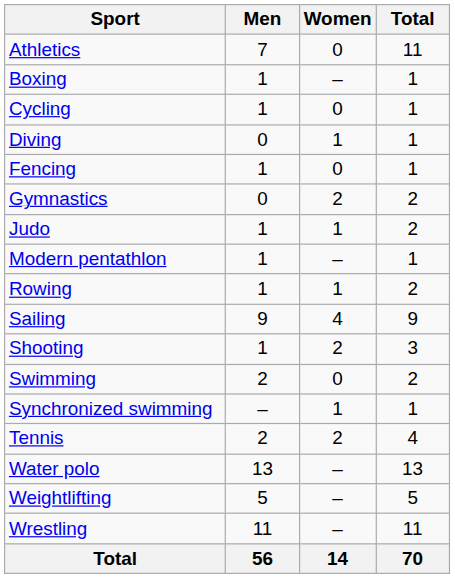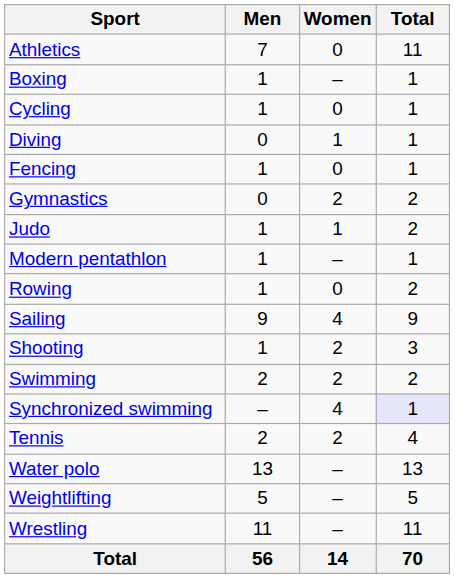 <table class="wikitable sortable" style="text-align:center;">
 <tr>
 <th width=180>Sport</th>
 <th width=55>Men</th>
 <th width=55>Women</th>
 <th width=55>Total</th>
 </tr>
 <tr>
 <td align=left><a href='#'>Athletics</a></td>
 <td>7</td>
 <td>0</td>
 <td>11</td>
 </tr>
 <tr>
 <td align=left><a href='#'>Boxing</a></td>
 <td>1</td>
 <td>–</td>
 <td>1</td>
 </tr>
 <tr>
 <td align=left><a href='#'>Cycling</a></td>
 <td>1</td>
 <td>0</td>
 <td>1</td>
 </tr>
 <tr>
 <td align=left><a href='#'>Diving</a></td>
 <td>0</td>
 <td>1</td>
 <td>1</td>
 </tr>
 <tr>
 <td align=left><a href='#'>Fencing</a></td>
 <td>1</td>
 <td>0</td>
 <td>1</td>
 </tr>
 <tr>
 <td align=left><a href='#'>Gymnastics</a></td>
 <td>0</td>
 <td>2</td>
 <td>2</td>
 </tr>
 <tr>
 <td align=left><a href='#'>Judo</a></td>
 <td>1</td>
 <td>1</td>
 <td>2</td>
 </tr>
 <tr>
 <td align=left><a href='#'>Modern pentathlon</a></td>
 <td>1</td>
 <td>–</td>
 <td>1</td>
 </tr>
 <tr>
 <td align=left><a href='#'>Rowing</a></td>
 <td>1</td>
-<td>1</td>
+<td>0</td>
 <td>2</td>
 </tr>
 <tr>
 <td align=left><a href='#'>Sailing</a></td>
 <td>9</td>
 <td>4</td>
 <td>9</td>
 </tr>
 <tr>
 <td align=left><a href='#'>Shooting</a></td>
 <td>1</td>
 <td>2</td>
 <td>3</td>
 </tr>
 <tr>
 <td align=left><a href='#'>Swimming</a></td>
 <td>2</td>
-<td>0</td>
+<td>2</td>
 <td>2</td>
 </tr>
 <tr>
 <td align=left><a href='#'>Synchronized swimming</a></td>
 <td>–</td>
-<td>1</td>
-<td>1</td>
+<td>4</td>
+<td style="background: lavender;">1</td>
 </tr>
 <tr>
 <td align=left><a href='#'>Tennis</a></td>
 <td>2</td>
 <td>2</td>
 <td>4</td>
 </tr>
 <tr>
 <td align=left><a href='#'>Water polo</a></td>
 <td>13</td>
 <td>–</td>
 <td>13</td>
 </tr>
 <tr>
 <td align=left><a href='#'>Weightlifting</a></td>
 <td>5</td>
 <td>–</td>
 <td>5</td>
 </tr>
 <tr>
 <td align=left><a href='#'>Wrestling</a></td>
 <td>11</td>
 <td>–</td>
 <td>11</td>
 </tr>
 <tr>
 <th>Total</th>
 <th>56</th>
 <th>14</th>
 <th>70</th>
 </tr>
 </table>
